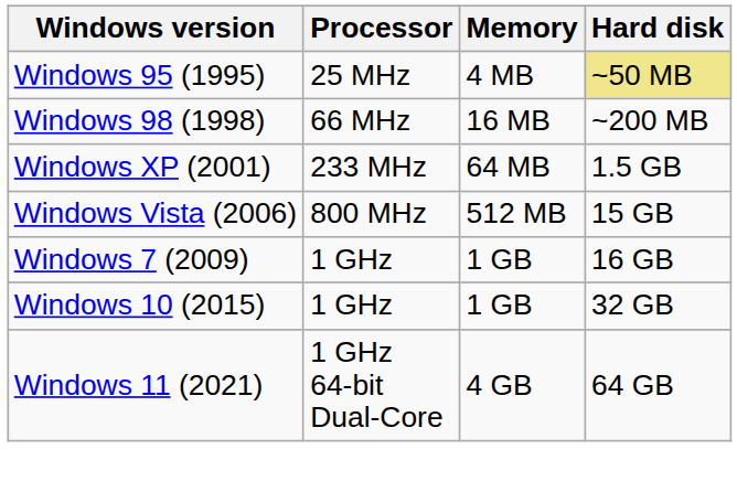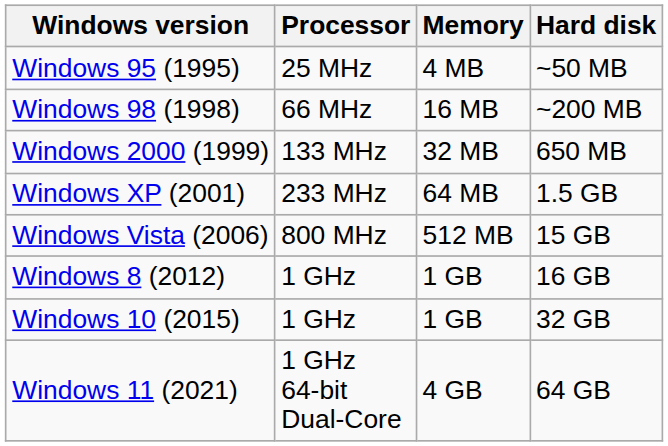 <table class="wikitable" style="float: right">
 <tr>
 <th>Windows version</th>
 <th>Processor</th>
 <th>Memory</th>
 <th>Hard disk</th>
 </tr>
 <tr>
 <td><a href='#'>Windows 95</a> (1995)</td>
 <td>25 MHz</td>
 <td>4 MB</td>
-<td style="background: khaki;">~50 MB</td>
+<td>~50 MB</td>
 </tr>
 <tr>
 <td><a href='#'>Windows 98</a> (1998)</td>
 <td>66 MHz</td>
 <td>16 MB</td>
 <td>~200 MB</td>
+</tr>
+<tr>
+<td><a href='#'>Windows 2000</a> (1999)</td>
+<td>133 MHz</td>
+<td>32 MB</td>
+<td>650 MB</td>
 </tr>
 <tr>
 <td><a href='#'>Windows XP</a> (2001)</td>
 <td>233 MHz</td>
 <td>64 MB</td>
 <td>1.5 GB</td>
 </tr>
 <tr>
 <td><a href='#'>Windows Vista</a> (2006)</td>
 <td>800 MHz</td>
 <td>512 MB</td>
 <td>15 GB</td>
 </tr>
 <tr>
-<td><a href='#'>Windows 7</a> (2009)</td>
+<td><a href='#'>Windows 8</a> (2012)</td>
 <td>1 GHz</td>
 <td>1 GB</td>
 <td>16 GB</td>
 </tr>
 <tr>
 <td><a href='#'>Windows 10</a> (2015)</td>
 <td>1 GHz</td>
 <td>1 GB</td>
 <td>32 GB</td>
 </tr>
 <tr>
 <td><a href='#'>Windows 11</a> (2021)</td>
 <td>1 GHz<br>64-bit<br>Dual-Core</td>
 <td>4 GB</td>
 <td>64 GB</td>
 </tr>
 </table>
